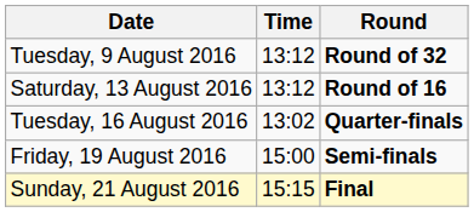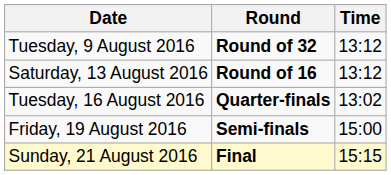 <table class="wikitable">
 <tr>
 <th>Date</th>
+<th>Round</th>
 <th>Time</th>
-<th>Round</th>
 </tr>
 <tr>
 <td>Tuesday, 9 August 2016</td>
+<td><strong>Round of 32</strong></td>
 <td>13:12</td>
-<td><strong>Round of 32</strong></td>
 </tr>
 <tr>
 <td>Saturday, 13 August 2016</td>
+<td><strong>Round of 16</strong></td>
 <td>13:12</td>
-<td><strong>Round of 16</strong></td>
 </tr>
 <tr>
 <td>Tuesday, 16 August 2016</td>
+<td><strong>Quarter-finals</strong></td>
 <td>13:02</td>
-<td><strong>Quarter-finals</strong></td>
 </tr>
 <tr>
 <td>Friday, 19 August 2016</td>
+<td><strong>Semi-finals</strong></td>
 <td>15:00</td>
-<td><strong>Semi-finals</strong></td>
 </tr>
 <tr>
 <td style=background:lemonchiffon>Sunday, 21 August 2016</td>
+<td style=background:lemonchiffon><strong>Final</strong></td>
 <td style=background:lemonchiffon>15:15</td>
-<td style=background:lemonchiffon><strong>Final</strong></td>
 </tr>
 </table>
